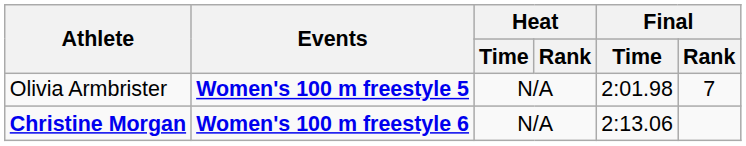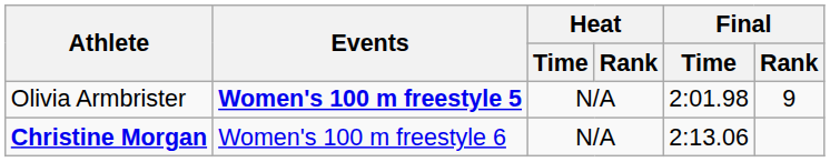 <table class=wikitable style="font-size:90%">
 <tr>
 <th rowspan="2">Athlete</th>
 <th rowspan="2">Events</th>
 <th colspan="2">Heat</th>
 <th colspan="2">Final</th>
 </tr>
 <tr>
 <th>Time</th>
 <th>Rank</th>
 <th>Time</th>
 <th>Rank</th>
 </tr>
 <tr>
 <td>Olivia Armbrister</td>
 <td><strong><a href='#'>Women's 100 m freestyle 5</a></strong></td>
 <td align="center" colspan="2">N/A</td>
 <td align="center">2:01.98</td>
-<td align="center">7</td>
+<td align="center">9</td>
 </tr>
 <tr>
 <td><strong><a href='#'>Christine Morgan</a></strong></td>
-<td><strong><a href='#'>Women's 100 m freestyle 6</a></strong></td>
+<td><a href='#'>Women's 100 m freestyle 6</a></td>
 <td align="center" colspan="2">N/A</td>
 <td align="center">2:13.06</td>
 <td align="center"></td>
 </tr>
 </table>
